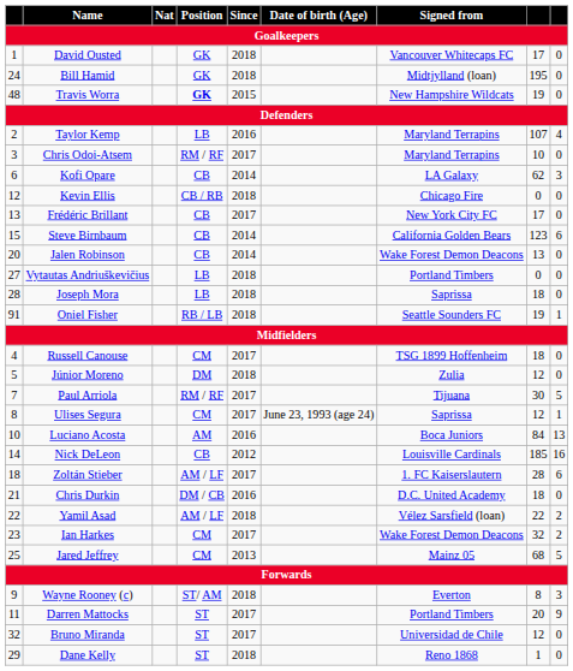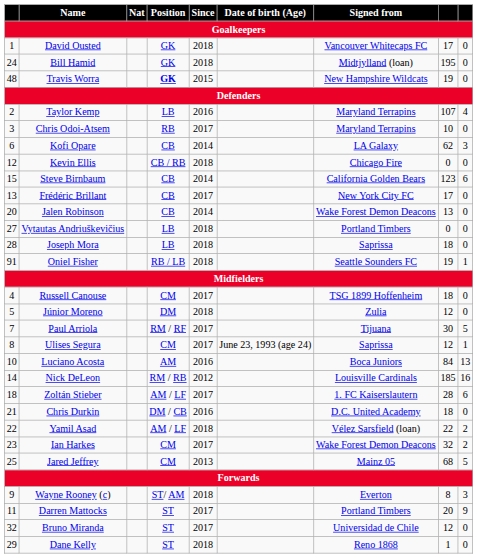 <table class="wikitable" style="text-align:center; font-size:90%;">
 <tr>
 <th style="background:#000000; color:white; text-align:center;"></th>
 <th style="background:#000000; color:white; text-align:center;">Name</th>
 <th style="background:#000000; color:white; text-align:center;">Nat</th>
 <th style="background:#000000; color:white; text-align:center;">Position</th>
 <th style="background:#000000; color:white; text-align:center;">Since</th>
 <th style="background:#000000; color:white; text-align:center;">Date of birth (Age)</th>
 <th style="background:#000000; color:white; text-align:center;">Signed from</th>
 <th style="background:#000000; color:white; text-align:center;"></th>
 <th style="background:#000000; color:white; text-align:center;"></th>
 </tr>
 <tr>
 <th colspan="9" style="background:#EB0027; color:white; text-align:center;">Goalkeepers</th>
 </tr>
 <tr>
 <td>1</td>
 <td><a href='#'>David Ousted</a></td>
 <td></td>
 <td><a href='#'>GK</a></td>
 <td>2018</td>
 <td></td>
 <td> <a href='#'>Vancouver Whitecaps FC</a></td>
 <td>17</td>
 <td>0</td>
 </tr>
 <tr>
 <td>24</td>
 <td><a href='#'>Bill Hamid</a></td>
 <td></td>
 <td><a href='#'>GK</a></td>
 <td>2018</td>
 <td></td>
 <td> <a href='#'>Midtjylland</a> (loan)</td>
 <td>195</td>
 <td>0</td>
 </tr>
 <tr>
 <td>48</td>
 <td><a href='#'>Travis Worra</a></td>
 <td></td>
 <td><strong><a href='#'>GK</a></strong></td>
 <td>2015</td>
 <td></td>
 <td> <a href='#'>New Hampshire Wildcats</a></td>
 <td>19</td>
 <td>0</td>
 </tr>
 <tr>
 <th colspan="9" style="background:#EB0027; color:white; text-align:center;">Defenders</th>
 </tr>
 <tr>
 <td>2</td>
 <td><a href='#'>Taylor Kemp</a></td>
 <td></td>
 <td><a href='#'>LB</a></td>
 <td>2016</td>
 <td></td>
 <td> <a href='#'>Maryland Terrapins</a></td>
 <td>107</td>
 <td>4</td>
 </tr>
 <tr>
 <td>3</td>
 <td><a href='#'>Chris Odoi-Atsem</a></td>
 <td></td>
-<td><a href='#'>RM</a> / <a href='#'>RF</a></td>
+<td><a href='#'>RB</a></td>
 <td>2017</td>
 <td></td>
 <td> <a href='#'>Maryland Terrapins</a></td>
 <td>10</td>
 <td>0</td>
 </tr>
 <tr>
 <td>6</td>
 <td><a href='#'>Kofi Opare</a></td>
 <td></td>
 <td><a href='#'>CB</a></td>
 <td>2014</td>
 <td></td>
 <td> <a href='#'>LA Galaxy</a></td>
 <td>62</td>
 <td>3</td>
 </tr>
 <tr>
 <td>12</td>
 <td><a href='#'>Kevin Ellis</a></td>
 <td></td>
 <td><a href='#'>CB / RB</a></td>
 <td>2018</td>
 <td></td>
 <td> <a href='#'>Chicago Fire</a></td>
 <td>0</td>
 <td>0</td>
 </tr>
 <tr>
+<td>15</td>
+<td><a href='#'>Steve Birnbaum</a></td>
+<td></td>
+<td><a href='#'>CB</a></td>
+<td>2014</td>
+<td></td>
+<td> <a href='#'>California Golden Bears</a></td>
+<td>123</td>
+<td>6</td>
+</tr>
+<tr>
 <td>13</td>
 <td><a href='#'>Frédéric Brillant</a></td>
 <td></td>
 <td><a href='#'>CB</a></td>
 <td>2017</td>
 <td></td>
 <td> <a href='#'>New York City FC</a></td>
 <td>17</td>
 <td>0</td>
-</tr>
-<tr>
-<td>15</td>
-<td><a href='#'>Steve Birnbaum</a></td>
-<td></td>
-<td><a href='#'>CB</a></td>
-<td>2014</td>
-<td></td>
-<td> <a href='#'>California Golden Bears</a></td>
-<td>123</td>
-<td>6</td>
 </tr>
 <tr>
 <td>20</td>
 <td><a href='#'>Jalen Robinson</a></td>
 <td></td>
 <td><a href='#'>CB</a></td>
 <td>2014</td>
 <td></td>
 <td> <a href='#'>Wake Forest Demon Deacons</a></td>
 <td>13</td>
 <td>0</td>
 </tr>
 <tr>
 <td>27</td>
 <td><a href='#'>Vytautas Andriuškevičius</a></td>
 <td></td>
 <td><a href='#'>LB</a></td>
 <td>2018</td>
 <td></td>
 <td> <a href='#'>Portland Timbers</a></td>
 <td>0</td>
 <td>0</td>
 </tr>
 <tr>
 <td>28</td>
 <td><a href='#'>Joseph Mora</a></td>
 <td></td>
 <td><a href='#'>LB</a></td>
 <td>2018</td>
 <td></td>
 <td> <a href='#'>Saprissa</a></td>
 <td>18</td>
 <td>0</td>
 </tr>
 <tr>
 <td>91</td>
 <td><a href='#'>Oniel Fisher</a></td>
 <td></td>
 <td><a href='#'>RB / LB</a></td>
 <td>2018</td>
 <td></td>
 <td> <a href='#'>Seattle Sounders FC</a></td>
 <td>19</td>
 <td>1</td>
 </tr>
 <tr>
 <th colspan="9" style="background:#EB0027; color:white; text-align:center;">Midfielders</th>
 </tr>
 <tr>
 <td>4</td>
 <td><a href='#'>Russell Canouse</a></td>
 <td></td>
 <td><a href='#'>CM</a></td>
 <td>2017</td>
 <td></td>
 <td> <a href='#'>TSG 1899 Hoffenheim</a></td>
 <td>18</td>
 <td>0</td>
 </tr>
 <tr>
 <td>5</td>
 <td><a href='#'>Júnior Moreno</a></td>
 <td></td>
 <td><a href='#'>DM</a></td>
 <td>2018</td>
 <td></td>
 <td> <a href='#'>Zulia</a></td>
 <td>12</td>
 <td>0</td>
 </tr>
 <tr>
 <td>7</td>
 <td><a href='#'>Paul Arriola</a></td>
 <td></td>
 <td><a href='#'>RM</a> / <a href='#'>RF</a></td>
 <td>2017</td>
 <td></td>
 <td> <a href='#'>Tijuana</a></td>
 <td>30</td>
 <td>5</td>
 </tr>
 <tr>
 <td>8</td>
 <td><a href='#'>Ulises Segura</a></td>
 <td></td>
 <td><a href='#'>CM</a></td>
 <td>2017</td>
 <td>June 23, 1993 (age 24)</td>
 <td> <a href='#'>Saprissa</a></td>
 <td>12</td>
 <td>1</td>
 </tr>
 <tr>
 <td>10</td>
 <td><a href='#'>Luciano Acosta</a></td>
 <td></td>
 <td><a href='#'>AM</a></td>
 <td>2016</td>
 <td></td>
 <td> <a href='#'>Boca Juniors</a></td>
 <td>84</td>
 <td>13</td>
 </tr>
 <tr>
 <td>14</td>
 <td><a href='#'>Nick DeLeon</a></td>
 <td></td>
-<td><a href='#'>CB</a></td>
+<td><a href='#'>RM</a> / <a href='#'>RB</a></td>
 <td>2012</td>
 <td></td>
 <td> <a href='#'>Louisville Cardinals</a></td>
 <td>185</td>
 <td>16</td>
 </tr>
 <tr>
 <td>18</td>
 <td><a href='#'>Zoltán Stieber</a></td>
 <td></td>
 <td><a href='#'>AM</a> / <a href='#'>LF</a></td>
 <td>2017</td>
 <td></td>
 <td> <a href='#'>1. FC Kaiserslautern</a></td>
 <td>28</td>
 <td>6</td>
 </tr>
 <tr>
 <td>21</td>
 <td><a href='#'>Chris Durkin</a></td>
 <td></td>
 <td><a href='#'>DM</a> / <a href='#'>CB</a></td>
 <td>2016</td>
 <td></td>
 <td> <a href='#'>D.C. United Academy</a></td>
 <td>18</td>
 <td>0</td>
 </tr>
 <tr>
 <td>22</td>
 <td><a href='#'>Yamil Asad</a></td>
 <td></td>
 <td><a href='#'>AM</a> / <a href='#'>LF</a></td>
 <td>2018</td>
 <td></td>
 <td> <a href='#'>Vélez Sarsfield</a> (loan)</td>
 <td>22</td>
 <td>2</td>
 </tr>
 <tr>
 <td>23</td>
 <td><a href='#'>Ian Harkes</a></td>
 <td></td>
 <td><a href='#'>CM</a></td>
 <td>2017</td>
 <td></td>
 <td> <a href='#'>Wake Forest Demon Deacons</a></td>
 <td>32</td>
 <td>2</td>
 </tr>
 <tr>
 <td>25</td>
 <td><a href='#'>Jared Jeffrey</a></td>
 <td></td>
 <td><a href='#'>CM</a></td>
 <td>2013</td>
 <td></td>
 <td> <a href='#'>Mainz 05</a></td>
 <td>68</td>
 <td>5</td>
 </tr>
 <tr>
 <th colspan="9" style="background:#EB0027; color:white; text-align:center;">Forwards</th>
 </tr>
 <tr>
 <td>9</td>
 <td><a href='#'>Wayne Rooney</a> (<a href='#'>c</a>)</td>
 <td></td>
 <td><a href='#'>ST</a>/ <a href='#'>AM</a></td>
 <td>2018</td>
 <td></td>
 <td> <a href='#'>Everton</a></td>
 <td>8</td>
 <td>3</td>
 </tr>
 <tr>
 <td>11</td>
 <td><a href='#'>Darren Mattocks</a></td>
 <td></td>
 <td><a href='#'>ST</a></td>
 <td>2017</td>
 <td></td>
 <td> <a href='#'>Portland Timbers</a></td>
 <td>20</td>
 <td>9</td>
 </tr>
 <tr>
 <td>32</td>
 <td><a href='#'>Bruno Miranda</a></td>
 <td></td>
 <td><a href='#'>ST</a></td>
 <td>2017</td>
 <td></td>
 <td> <a href='#'>Universidad de Chile</a></td>
 <td>12</td>
 <td>0</td>
 </tr>
 <tr>
 <td>29</td>
 <td><a href='#'>Dane Kelly</a></td>
 <td></td>
 <td><a href='#'>ST</a></td>
 <td>2018</td>
 <td></td>
 <td> <a href='#'>Reno 1868</a></td>
 <td>1</td>
 <td>0</td>
 </tr>
 </table>
